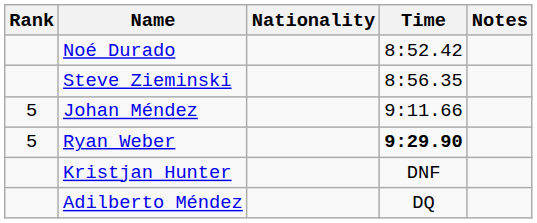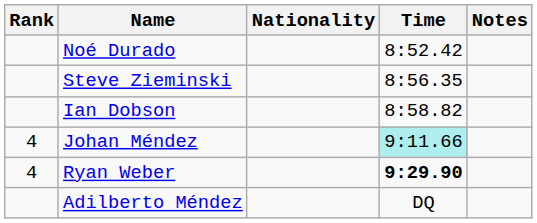 <table class="wikitable sortable" style="text-align:center">
 <tr>
 <th>Rank</th>
 <th>Name</th>
 <th>Nationality</th>
 <th>Time</th>
 <th>Notes</th>
 </tr>
 <tr>
 <td align=center></td>
 <td align=left><a href='#'>Noé Durado</a></td>
 <td align=left></td>
 <td>8:52.42</td>
 <td></td>
 </tr>
 <tr>
 <td align=center></td>
 <td align=left><a href='#'>Steve Zieminski</a></td>
 <td align=left></td>
 <td>8:56.35</td>
 <td></td>
 </tr>
 <tr>
-<td align=center>5</td>
-<td align=left><a href='#'>Johan Méndez</a></td>
+<td align=center></td>
+<td align=left><a href='#'>Ian Dobson</a></td>
 <td align=left></td>
-<td>9:11.66</td>
+<td>8:58.82</td>
 <td></td>
 </tr>
 <tr>
-<td align=center>5</td>
+<td align=center>4</td>
+<td align=left><a href='#'>Johan Méndez</a></td>
+<td align=left></td>
+<td style="background: paleturquoise;">9:11.66</td>
+<td></td>
+</tr>
+<tr>
+<td align=center>4</td>
 <td align=left><a href='#'>Ryan Weber</a></td>
 <td align=left></td>
 <td><strong>9:29.90</strong></td>
-<td></td>
-</tr>
-<tr>
-<td align=center></td>
-<td align=left><a href='#'>Kristjan Hunter</a></td>
-<td align=left></td>
-<td>DNF</td>
 <td></td>
 </tr>
 <tr>
 <td align=center></td>
 <td align=left><a href='#'>Adilberto Méndez</a></td>
 <td align=left></td>
 <td>DQ</td>
 <td></td>
 </tr>
 </table>
